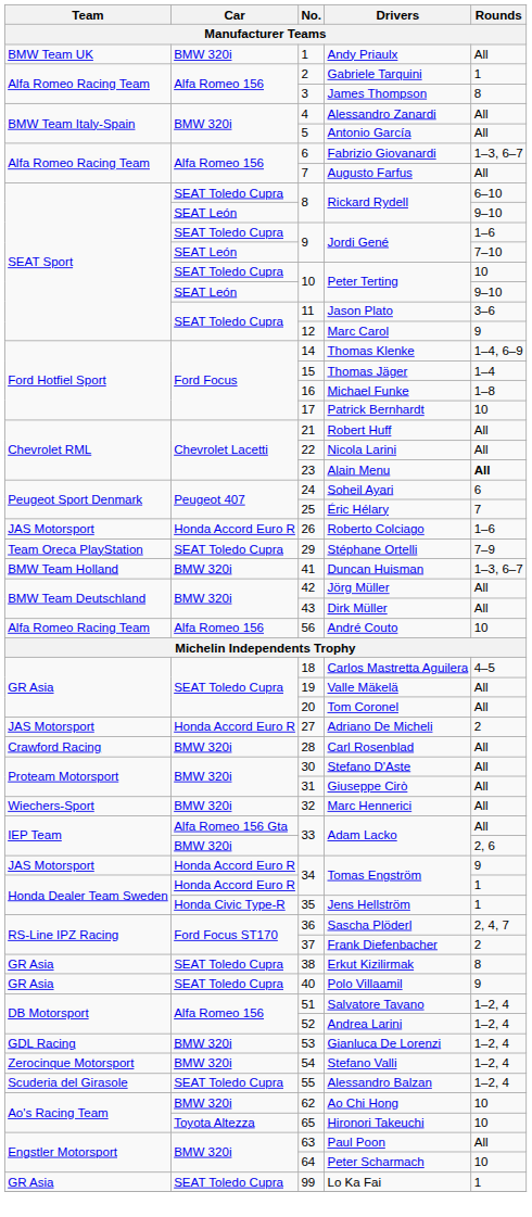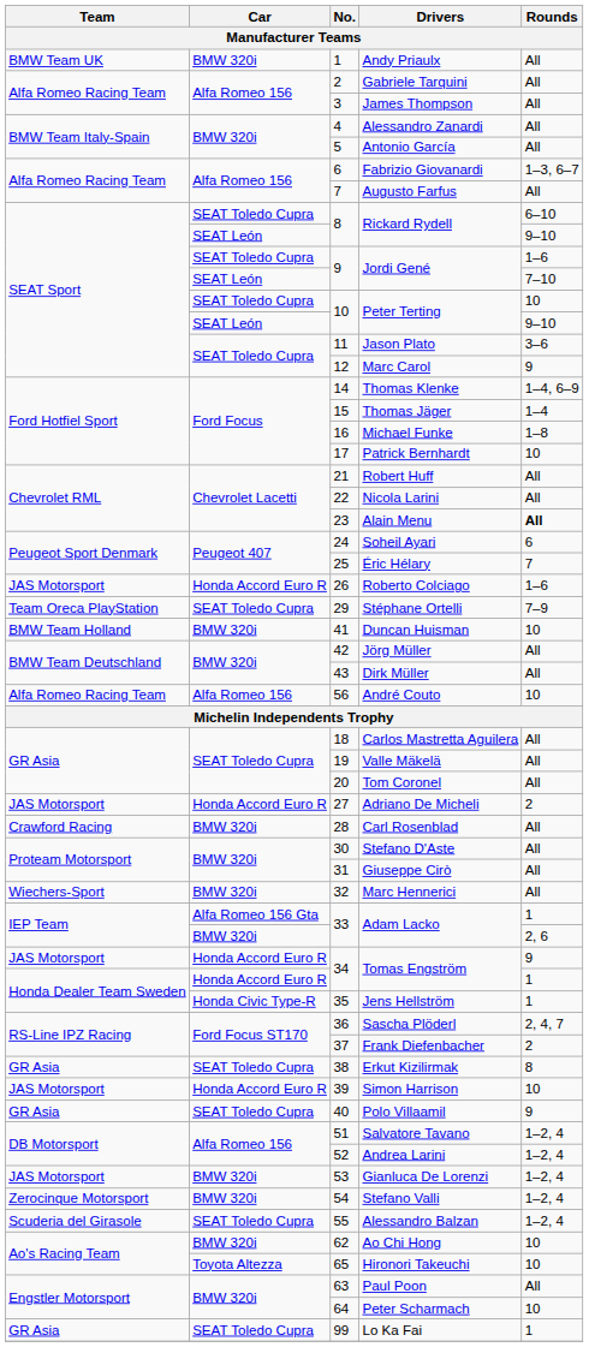 <table class="wikitable" style="font-size: 85%">
 <tr>
 <th>Team</th>
 <th>Car</th>
 <th>No.</th>
 <th>Drivers</th>
 <th>Rounds</th>
 </tr>
 <tr>
 <th colspan=5>Manufacturer Teams</th>
 </tr>
 <tr>
 <td> <a href='#'>BMW Team UK</a></td>
 <td><a href='#'>BMW 320i</a></td>
 <td>1</td>
 <td> <a href='#'>Andy Priaulx</a></td>
 <td>All</td>
 </tr>
 <tr>
 <td rowspan="2"> <a href='#'>Alfa Romeo Racing Team</a></td>
 <td rowspan="2"><a href='#'>Alfa Romeo 156</a></td>
 <td>2</td>
 <td> <a href='#'>Gabriele Tarquini</a></td>
-<td>1</td>
+<td>All</td>
 </tr>
 <tr>
 <td>3</td>
 <td> <a href='#'>James Thompson</a></td>
-<td>8</td>
+<td>All</td>
 </tr>
 <tr>
 <td rowspan="2"> <a href='#'>BMW Team Italy-Spain</a></td>
 <td rowspan="2"><a href='#'>BMW 320i</a></td>
 <td>4</td>
 <td> <a href='#'>Alessandro Zanardi</a></td>
 <td>All</td>
 </tr>
 <tr>
 <td>5</td>
 <td> <a href='#'>Antonio García</a></td>
 <td>All</td>
 </tr>
 <tr>
 <td rowspan="2"> <a href='#'>Alfa Romeo Racing Team</a></td>
 <td rowspan="2"><a href='#'>Alfa Romeo 156</a></td>
 <td>6</td>
 <td> <a href='#'>Fabrizio Giovanardi</a></td>
 <td>1–3, 6–7</td>
 </tr>
 <tr>
 <td>7</td>
 <td> <a href='#'>Augusto Farfus</a></td>
 <td>All</td>
 </tr>
 <tr>
 <td rowspan="8"> <a href='#'>SEAT Sport</a></td>
 <td><a href='#'>SEAT Toledo Cupra</a></td>
 <td rowspan="2">8</td>
 <td rowspan="2"> <a href='#'>Rickard Rydell</a></td>
 <td>6–10</td>
 </tr>
 <tr>
 <td><a href='#'>SEAT León</a></td>
 <td>9–10</td>
 </tr>
 <tr>
 <td><a href='#'>SEAT Toledo Cupra</a></td>
 <td rowspan="2">9</td>
 <td rowspan="2"> <a href='#'>Jordi Gené</a></td>
 <td>1–6</td>
 </tr>
 <tr>
 <td><a href='#'>SEAT León</a></td>
 <td>7–10</td>
 </tr>
 <tr>
 <td><a href='#'>SEAT Toledo Cupra</a></td>
 <td rowspan="2">10</td>
 <td rowspan="2"> <a href='#'>Peter Terting</a></td>
 <td>10</td>
 </tr>
 <tr>
 <td><a href='#'>SEAT León</a></td>
 <td>9–10</td>
 </tr>
 <tr>
 <td rowspan="2"><a href='#'>SEAT Toledo Cupra</a></td>
 <td>11</td>
 <td> <a href='#'>Jason Plato</a></td>
 <td>3–6</td>
 </tr>
 <tr>
 <td>12</td>
 <td> <a href='#'>Marc Carol</a></td>
 <td>9</td>
 </tr>
 <tr>
 <td rowspan="4"> <a href='#'>Ford Hotfiel Sport</a></td>
 <td rowspan="4"><a href='#'>Ford Focus</a></td>
 <td>14</td>
 <td> <a href='#'>Thomas Klenke</a></td>
 <td>1–4, 6–9</td>
 </tr>
 <tr>
 <td>15</td>
 <td> <a href='#'>Thomas Jäger</a></td>
 <td>1–4</td>
 </tr>
 <tr>
 <td>16</td>
 <td> <a href='#'>Michael Funke</a></td>
 <td>1–8</td>
 </tr>
 <tr>
 <td>17</td>
 <td> <a href='#'>Patrick Bernhardt</a></td>
 <td>10</td>
 </tr>
 <tr>
 <td rowspan="3"> <a href='#'>Chevrolet RML</a></td>
 <td rowspan="3"><a href='#'>Chevrolet Lacetti</a></td>
 <td>21</td>
 <td> <a href='#'>Robert Huff</a></td>
 <td>All</td>
 </tr>
 <tr>
 <td>22</td>
 <td> <a href='#'>Nicola Larini</a></td>
 <td>All</td>
 </tr>
 <tr>
 <td>23</td>
 <td> <a href='#'>Alain Menu</a></td>
 <td><strong>All</strong></td>
 </tr>
 <tr>
 <td rowspan="2"> <a href='#'>Peugeot Sport Denmark</a></td>
 <td rowspan="2"><a href='#'>Peugeot 407</a></td>
 <td>24</td>
 <td> <a href='#'>Soheil Ayari</a></td>
 <td>6</td>
 </tr>
 <tr>
 <td>25</td>
 <td> <a href='#'>Éric Hélary</a></td>
 <td>7</td>
 </tr>
 <tr>
 <td> <a href='#'>JAS Motorsport</a></td>
 <td><a href='#'>Honda Accord Euro R</a></td>
 <td>26</td>
 <td> <a href='#'>Roberto Colciago</a></td>
 <td>1–6</td>
 </tr>
 <tr>
 <td> <a href='#'>Team Oreca PlayStation</a></td>
 <td><a href='#'>SEAT Toledo Cupra</a></td>
 <td>29</td>
 <td> <a href='#'>Stéphane Ortelli</a></td>
 <td>7–9</td>
 </tr>
 <tr>
 <td> <a href='#'>BMW Team Holland</a></td>
 <td><a href='#'>BMW 320i</a></td>
 <td>41</td>
 <td> <a href='#'>Duncan Huisman</a></td>
-<td>1–3, 6–7</td>
+<td>10</td>
 </tr>
 <tr>
 <td rowspan="2"> <a href='#'>BMW Team Deutschland</a></td>
 <td rowspan="2"><a href='#'>BMW 320i</a></td>
 <td>42</td>
 <td> <a href='#'>Jörg Müller</a></td>
 <td>All</td>
 </tr>
 <tr>
 <td>43</td>
 <td> <a href='#'>Dirk Müller</a></td>
 <td>All</td>
 </tr>
 <tr>
 <td> <a href='#'>Alfa Romeo Racing Team</a></td>
 <td><a href='#'>Alfa Romeo 156</a></td>
 <td>56</td>
 <td> <a href='#'>André Couto</a></td>
 <td>10</td>
 </tr>
 <tr>
 <th colspan=5>Michelin Independents Trophy</th>
 </tr>
 <tr>
 <td rowspan="3"> <a href='#'>GR Asia</a></td>
 <td rowspan="3"><a href='#'>SEAT Toledo Cupra</a></td>
 <td>18</td>
 <td> <a href='#'>Carlos Mastretta Aguilera</a></td>
-<td>4–5</td>
+<td>All</td>
 </tr>
 <tr>
 <td>19</td>
 <td> <a href='#'>Valle Mäkelä</a></td>
 <td>All</td>
 </tr>
 <tr>
 <td>20</td>
 <td> <a href='#'>Tom Coronel</a></td>
 <td>All</td>
 </tr>
 <tr>
 <td> <a href='#'>JAS Motorsport</a></td>
 <td><a href='#'>Honda Accord Euro R</a></td>
 <td>27</td>
 <td> <a href='#'>Adriano De Micheli</a></td>
 <td>2</td>
 </tr>
 <tr>
 <td> <a href='#'>Crawford Racing</a></td>
 <td><a href='#'>BMW 320i</a></td>
 <td>28</td>
 <td> <a href='#'>Carl Rosenblad</a></td>
 <td>All</td>
 </tr>
 <tr>
 <td rowspan="2"> <a href='#'>Proteam Motorsport</a></td>
 <td rowspan="2"><a href='#'>BMW 320i</a></td>
 <td>30</td>
 <td> <a href='#'>Stefano D'Aste</a></td>
 <td>All</td>
 </tr>
 <tr>
 <td>31</td>
 <td> <a href='#'>Giuseppe Cirò</a></td>
 <td>All</td>
 </tr>
 <tr>
 <td> <a href='#'>Wiechers-Sport</a></td>
 <td><a href='#'>BMW 320i</a></td>
 <td>32</td>
 <td> <a href='#'>Marc Hennerici</a></td>
 <td>All</td>
 </tr>
 <tr>
 <td rowspan="2"> <a href='#'>IEP Team</a></td>
 <td><a href='#'>Alfa Romeo 156 Gta</a></td>
 <td rowspan="2">33</td>
 <td rowspan="2"> <a href='#'>Adam Lacko</a></td>
-<td>All</td>
+<td>1</td>
 </tr>
 <tr>
 <td><a href='#'>BMW 320i</a></td>
 <td>2, 6</td>
 </tr>
 <tr>
 <td> <a href='#'>JAS Motorsport</a></td>
 <td><a href='#'>Honda Accord Euro R</a></td>
 <td rowspan="2">34</td>
 <td rowspan="2"> <a href='#'>Tomas Engström</a></td>
 <td>9</td>
 </tr>
 <tr>
 <td rowspan="2"> <a href='#'>Honda Dealer Team Sweden</a></td>
 <td><a href='#'>Honda Accord Euro R</a></td>
 <td>1</td>
 </tr>
 <tr>
 <td><a href='#'>Honda Civic Type-R</a></td>
 <td>35</td>
 <td> <a href='#'>Jens Hellström</a></td>
 <td>1</td>
 </tr>
 <tr>
 <td rowspan="2"> <a href='#'>RS-Line IPZ Racing</a></td>
 <td rowspan="2"><a href='#'>Ford Focus ST170</a></td>
 <td>36</td>
 <td> <a href='#'>Sascha Plöderl</a></td>
 <td>2, 4, 7</td>
 </tr>
 <tr>
 <td>37</td>
 <td> <a href='#'>Frank Diefenbacher</a></td>
 <td>2</td>
 </tr>
 <tr>
 <td> <a href='#'>GR Asia</a></td>
 <td><a href='#'>SEAT Toledo Cupra</a></td>
 <td>38</td>
 <td> <a href='#'>Erkut Kizilirmak</a></td>
 <td>8</td>
 </tr>
 <tr>
+<td> <a href='#'>JAS Motorsport</a></td>
+<td><a href='#'>Honda Accord Euro R</a></td>
+<td>39</td>
+<td> <a href='#'>Simon Harrison</a></td>
+<td>10</td>
+</tr>
+<tr>
 <td> <a href='#'>GR Asia</a></td>
 <td><a href='#'>SEAT Toledo Cupra</a></td>
 <td>40</td>
 <td> <a href='#'>Polo Villaamil</a></td>
 <td>9</td>
 </tr>
 <tr>
 <td rowspan="2"> <a href='#'>DB Motorsport</a></td>
 <td rowspan="2"><a href='#'>Alfa Romeo 156</a></td>
 <td>51</td>
 <td> <a href='#'>Salvatore Tavano</a></td>
 <td>1–2, 4</td>
 </tr>
 <tr>
 <td>52</td>
 <td> <a href='#'>Andrea Larini</a></td>
 <td>1–2, 4</td>
 </tr>
 <tr>
-<td> <a href='#'>GDL Racing</a></td>
+<td> <a href='#'>JAS Motorsport</a></td>
 <td><a href='#'>BMW 320i</a></td>
 <td>53</td>
 <td> <a href='#'>Gianluca De Lorenzi</a></td>
 <td>1–2, 4</td>
 </tr>
 <tr>
 <td> <a href='#'>Zerocinque Motorsport</a></td>
 <td><a href='#'>BMW 320i</a></td>
 <td>54</td>
 <td> <a href='#'>Stefano Valli</a></td>
 <td>1–2, 4</td>
 </tr>
 <tr>
 <td> <a href='#'>Scuderia del Girasole</a></td>
 <td><a href='#'>SEAT Toledo Cupra</a></td>
 <td>55</td>
 <td> <a href='#'>Alessandro Balzan</a></td>
 <td>1–2, 4</td>
 </tr>
 <tr>
 <td rowspan="2"> <a href='#'>Ao's Racing Team</a></td>
 <td><a href='#'>BMW 320i</a></td>
 <td>62</td>
 <td> <a href='#'>Ao Chi Hong</a></td>
 <td>10</td>
 </tr>
 <tr>
 <td><a href='#'>Toyota Altezza</a></td>
 <td>65</td>
 <td> <a href='#'>Hironori Takeuchi</a></td>
 <td>10</td>
 </tr>
 <tr>
 <td rowspan="2"> <a href='#'>Engstler Motorsport</a></td>
 <td rowspan="2"><a href='#'>BMW 320i</a></td>
 <td>63</td>
 <td> <a href='#'>Paul Poon</a></td>
 <td>All</td>
 </tr>
 <tr>
 <td>64</td>
 <td> <a href='#'>Peter Scharmach</a></td>
 <td>10</td>
 </tr>
 <tr>
 <td> <a href='#'>GR Asia</a></td>
 <td><a href='#'>SEAT Toledo Cupra</a></td>
 <td>99</td>
 <td> Lo Ka Fai</td>
 <td>1</td>
 </tr>
 <tr>
 </tr>
 </table>
